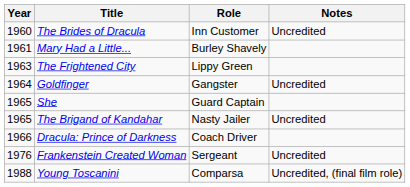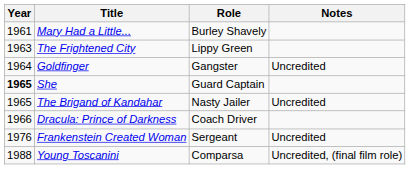 <table class="wikitable">
 <tr>
 <th>Year</th>
 <th>Title</th>
 <th>Role</th>
 <th>Notes</th>
-</tr>
-<tr>
-<td>1960</td>
-<td><em><a href='#'>The Brides of Dracula</a></em></td>
-<td>Inn Customer</td>
-<td>Uncredited</td>
 </tr>
 <tr>
 <td>1961</td>
 <td><em><a href='#'>Mary Had a Little...</a></em></td>
 <td>Burley Shavely</td>
 <td></td>
 </tr>
 <tr>
 <td>1963</td>
 <td><em><a href='#'>The Frightened City</a></em></td>
 <td>Lippy Green</td>
 <td></td>
 </tr>
 <tr>
 <td>1964</td>
 <td><em><a href='#'>Goldfinger</a></em></td>
 <td>Gangster</td>
 <td>Uncredited</td>
 </tr>
 <tr>
-<td>1965</td>
+<td><strong>1965</strong></td>
 <td><em><a href='#'>She</a></em></td>
 <td>Guard Captain</td>
 <td></td>
 </tr>
 <tr>
 <td>1965</td>
 <td><em><a href='#'>The Brigand of Kandahar</a></em></td>
 <td>Nasty Jailer</td>
 <td>Uncredited</td>
 </tr>
 <tr>
 <td>1966</td>
 <td><em><a href='#'>Dracula: Prince of Darkness</a></em></td>
 <td>Coach Driver</td>
 <td></td>
 </tr>
 <tr>
 <td>1976</td>
 <td><em><a href='#'>Frankenstein Created Woman</a></em></td>
 <td>Sergeant</td>
 <td>Uncredited</td>
 </tr>
 <tr>
 <td>1988</td>
 <td><em><a href='#'>Young Toscanini</a></em></td>
 <td>Comparsa</td>
 <td>Uncredited, (final film role)</td>
 </tr>
 </table>
